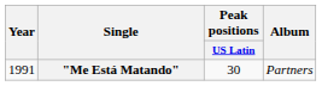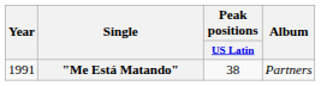 <table class="wikitable plainrowheaders" style="text-align:center;">
 <tr>
 <th rowspan="2">Year</th>
 <th rowspan="2" style="width:12em;">Single</th>
 <th colspan="1">Peak positions</th>
 <th rowspan="2">Album</th>
 </tr>
 <tr style="font-size:smaller;">
 <th width="65"><a href='#'>US Latin</a></th>
 </tr>
 <tr>
 <td>1991</td>
 <th scope="row">"Me Está Matando"</th>
-<td>30</td>
+<td>38</td>
 <td><em>Partners</em></td>
 </tr>
 </table>
